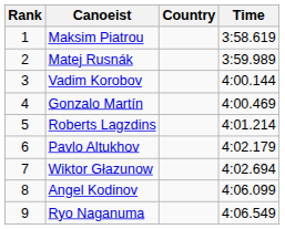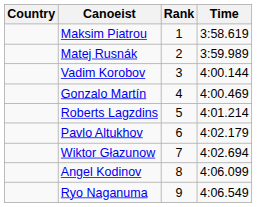 <table class="wikitable" style="text-align:center">
 <tr>
+<th>Country</th>
+<th>Canoeist</th>
 <th>Rank</th>
-<th>Canoeist</th>
-<th>Country</th>
 <th>Time</th>
 </tr>
 <tr>
+<td align="left"></td>
+<td align="left"><a href='#'>Maksim Piatrou</a></td>
 <td>1</td>
-<td align="left"><a href='#'>Maksim Piatrou</a></td>
-<td align="left"></td>
 <td>3:58.619</td>
 </tr>
 <tr>
+<td align="left"></td>
+<td align="left"><a href='#'>Matej Rusnák</a></td>
 <td>2</td>
-<td align="left"><a href='#'>Matej Rusnák</a></td>
-<td align="left"></td>
 <td>3:59.989</td>
 </tr>
 <tr>
+<td align="left"></td>
+<td align="left"><a href='#'>Vadim Korobov</a></td>
 <td>3</td>
-<td align="left"><a href='#'>Vadim Korobov</a></td>
-<td align="left"></td>
 <td>4:00.144</td>
 </tr>
 <tr>
+<td align="left"></td>
+<td align="left"><a href='#'>Gonzalo Martín</a></td>
 <td>4</td>
-<td align="left"><a href='#'>Gonzalo Martín</a></td>
-<td align="left"></td>
 <td>4:00.469</td>
 </tr>
 <tr>
+<td align="left"></td>
+<td align="left"><a href='#'>Roberts Lagzdins</a></td>
 <td>5</td>
-<td align="left"><a href='#'>Roberts Lagzdins</a></td>
-<td align="left"></td>
 <td>4:01.214</td>
 </tr>
 <tr>
+<td align="left"></td>
+<td align="left"><a href='#'>Pavlo Altukhov</a></td>
 <td>6</td>
-<td align="left"><a href='#'>Pavlo Altukhov</a></td>
-<td align="left"></td>
 <td>4:02.179</td>
 </tr>
 <tr>
+<td align="left"></td>
+<td align="left"><a href='#'>Wiktor Głazunow</a></td>
 <td>7</td>
-<td align="left"><a href='#'>Wiktor Głazunow</a></td>
-<td align="left"></td>
 <td>4:02.694</td>
 </tr>
 <tr>
+<td align="left"></td>
+<td align="left"><a href='#'>Angel Kodinov</a></td>
 <td>8</td>
-<td align="left"><a href='#'>Angel Kodinov</a></td>
-<td align="left"></td>
 <td>4:06.099</td>
 </tr>
 <tr>
+<td align="left"></td>
+<td align="left"><a href='#'>Ryo Naganuma</a></td>
 <td>9</td>
-<td align="left"><a href='#'>Ryo Naganuma</a></td>
-<td align="left"></td>
 <td>4:06.549</td>
 </tr>
 </table>
